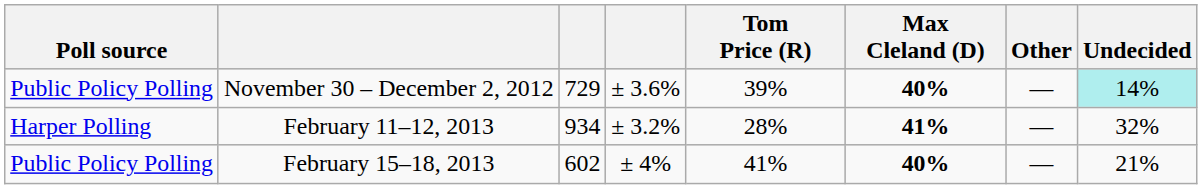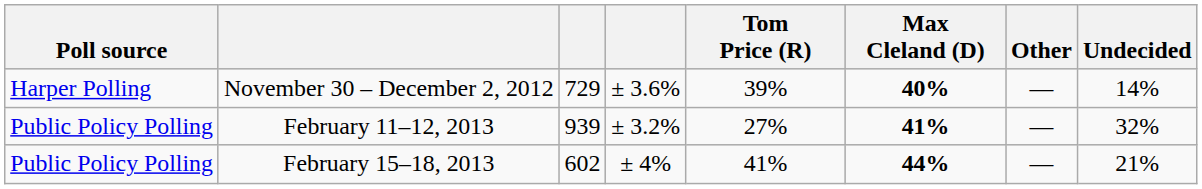 <table class="wikitable" style="text-align:center">
 <tr valign= bottom>
 <th>Poll source</th>
 <th></th>
 <th></th>
 <th></th>
 <th style="width:100px;">Tom<br>Price (R)</th>
 <th style="width:100px;">Max<br>Cleland (D)</th>
 <th>Other</th>
 <th>Undecided</th>
 </tr>
 <tr>
-<td align=left><a href='#'>Public Policy Polling</a></td>
+<td align=left><a href='#'>Harper Polling</a></td>
 <td>November 30 – December 2, 2012</td>
 <td>729</td>
 <td>± 3.6%</td>
 <td>39%</td>
 <td><strong>40%</strong></td>
 <td>—</td>
-<td style="background: paleturquoise;">14%</td>
+<td>14%</td>
 </tr>
 <tr>
-<td align=left><a href='#'>Harper Polling</a></td>
+<td align=left><a href='#'>Public Policy Polling</a></td>
 <td>February 11–12, 2013</td>
-<td>934</td>
+<td>939</td>
 <td>± 3.2%</td>
-<td>28%</td>
+<td>27%</td>
 <td><strong>41%</strong></td>
 <td>—</td>
 <td>32%</td>
 </tr>
 <tr>
 <td align=left><a href='#'>Public Policy Polling</a></td>
 <td>February 15–18, 2013</td>
 <td>602</td>
 <td>± 4%</td>
 <td>41%</td>
-<td><strong>40%</strong></td>
+<td><strong>44%</strong></td>
 <td>—</td>
 <td>21%</td>
 </tr>
 </table>
